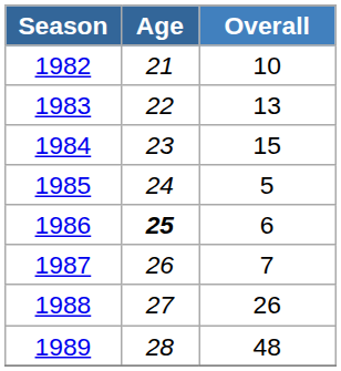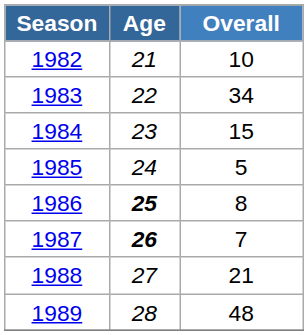 <table class="wikitable" style="font-size:95%; text-align:center; border:grey solid 1px; border-collapse:collapse; background:#ffffff;">
 <tr>
 <th style="background-color:#369; color:white; width:60px;" rowspan="2"> Season </th>
 <th style="background-color:#369; color:white; width:40px;" rowspan="2"> Age </th>
 </tr>
 <tr>
 <th style="background-color:#4180be; color:white; width:75px;">Overall</th>
 </tr>
 <tr>
 <td><a href='#'>1982</a></td>
 <td><em>21</em></td>
 <td>10</td>
 </tr>
 <tr>
 <td><a href='#'>1983</a></td>
 <td><em>22</em></td>
-<td>13</td>
+<td>34</td>
 </tr>
 <tr>
 <td><a href='#'>1984</a></td>
 <td><em>23</em></td>
 <td>15</td>
 </tr>
 <tr>
 <td><a href='#'>1985</a></td>
 <td><em>24</em></td>
 <td>5</td>
 </tr>
 <tr>
 <td><a href='#'>1986</a></td>
 <td><strong><em>25</em></strong></td>
-<td>6</td>
+<td>8</td>
 </tr>
 <tr>
 <td><a href='#'>1987</a></td>
-<td><em>26</em></td>
+<td><strong><em>26</em></strong></td>
 <td>7</td>
 </tr>
 <tr>
 <td><a href='#'>1988</a></td>
 <td><em>27</em></td>
-<td>26</td>
+<td>21</td>
 </tr>
 <tr>
 <td><a href='#'>1989</a></td>
 <td><em>28</em></td>
 <td>48</td>
 </tr>
 <tr>
 </tr>
 </table>
